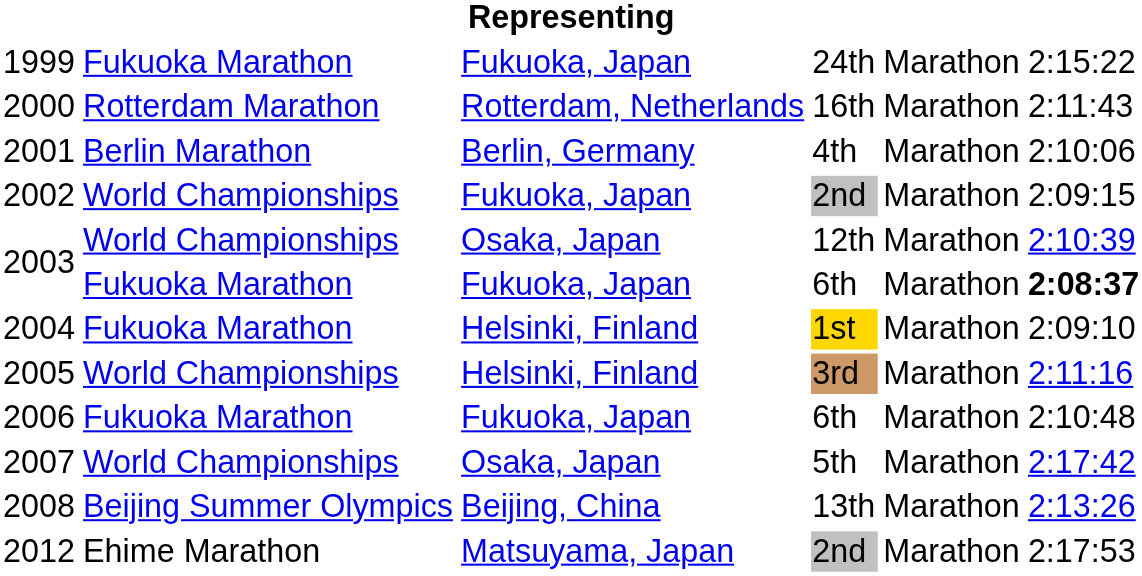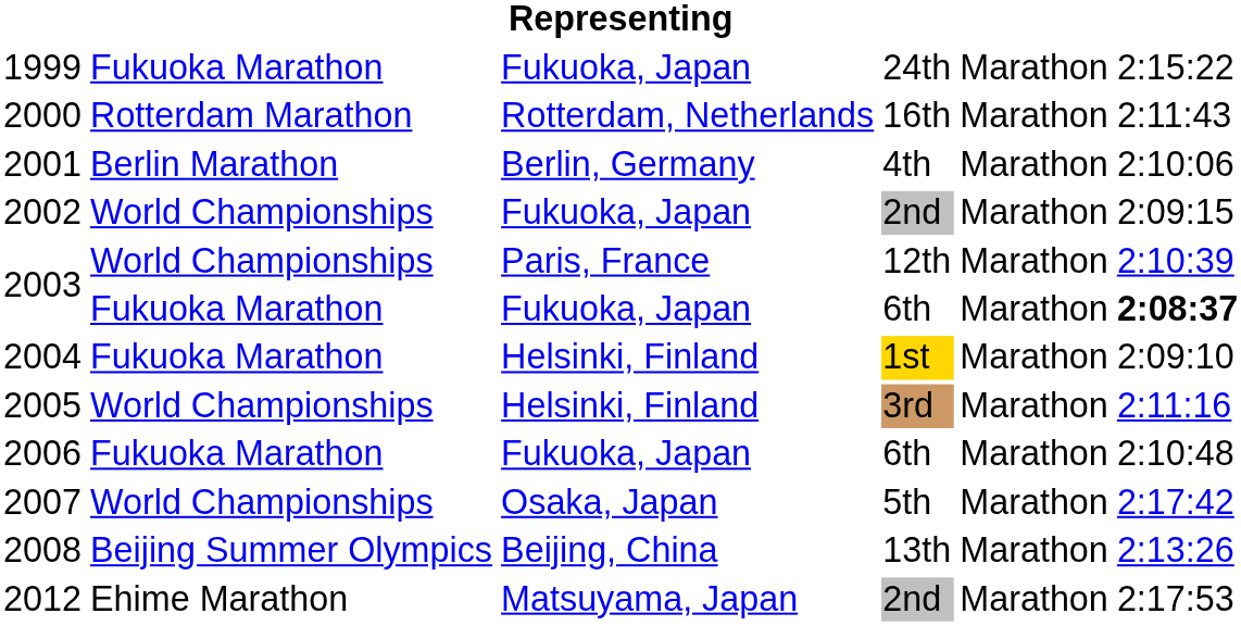 <table>
 <tr>
 <th colspan="6">Representing </th>
 </tr>
 <tr>
 <td>1999</td>
 <td><a href='#'>Fukuoka Marathon</a></td>
 <td><a href='#'>Fukuoka, Japan</a></td>
 <td>24th</td>
 <td>Marathon</td>
 <td>2:15:22</td>
 </tr>
 <tr>
 <td>2000</td>
 <td><a href='#'>Rotterdam Marathon</a></td>
 <td><a href='#'>Rotterdam, Netherlands</a></td>
 <td>16th</td>
 <td>Marathon</td>
 <td>2:11:43</td>
 </tr>
 <tr>
 <td>2001</td>
 <td><a href='#'>Berlin Marathon</a></td>
 <td><a href='#'>Berlin, Germany</a></td>
 <td>4th</td>
 <td>Marathon</td>
 <td>2:10:06</td>
 </tr>
 <tr>
 <td>2002</td>
 <td><a href='#'>World Championships</a></td>
 <td><a href='#'>Fukuoka, Japan</a></td>
 <td bgcolor="silver">2nd</td>
 <td>Marathon</td>
 <td>2:09:15</td>
 </tr>
 <tr>
 <td rowspan=2>2003</td>
 <td><a href='#'>World Championships</a></td>
-<td><a href='#'>Osaka, Japan</a></td>
+<td><a href='#'>Paris, France</a></td>
 <td>12th</td>
 <td>Marathon</td>
 <td><a href='#'>2:10:39</a></td>
 </tr>
 <tr>
 <td><a href='#'>Fukuoka Marathon</a></td>
 <td><a href='#'>Fukuoka, Japan</a></td>
 <td>6th</td>
 <td>Marathon</td>
 <td><strong>2:08:37</strong></td>
 </tr>
 <tr>
 <td>2004</td>
 <td><a href='#'>Fukuoka Marathon</a></td>
 <td><a href='#'>Helsinki, Finland</a></td>
 <td bgcolor="gold">1st</td>
 <td>Marathon</td>
 <td>2:09:10</td>
 </tr>
 <tr>
 <td>2005</td>
 <td><a href='#'>World Championships</a></td>
 <td><a href='#'>Helsinki, Finland</a></td>
 <td bgcolor="cc9966">3rd</td>
 <td>Marathon</td>
 <td><a href='#'>2:11:16</a></td>
 </tr>
 <tr>
 <td>2006</td>
 <td><a href='#'>Fukuoka Marathon</a></td>
 <td><a href='#'>Fukuoka, Japan</a></td>
 <td>6th</td>
 <td>Marathon</td>
 <td>2:10:48</td>
 </tr>
 <tr>
 <td>2007</td>
 <td><a href='#'>World Championships</a></td>
 <td><a href='#'>Osaka, Japan</a></td>
 <td>5th</td>
 <td>Marathon</td>
 <td><a href='#'>2:17:42</a></td>
 </tr>
 <tr>
 <td>2008</td>
 <td><a href='#'>Beijing Summer Olympics</a></td>
 <td><a href='#'>Beijing, China</a></td>
 <td>13th</td>
 <td>Marathon</td>
 <td><a href='#'>2:13:26</a></td>
 </tr>
 <tr>
 <td>2012</td>
 <td>Ehime Marathon</td>
 <td><a href='#'>Matsuyama, Japan</a></td>
 <td bgcolor=silver>2nd</td>
 <td>Marathon</td>
 <td>2:17:53</td>
 </tr>
 </table>
